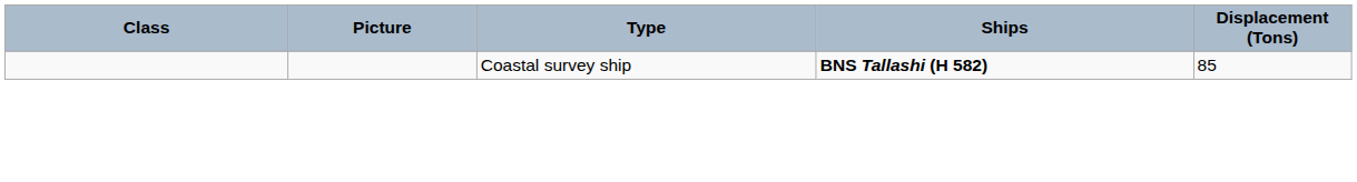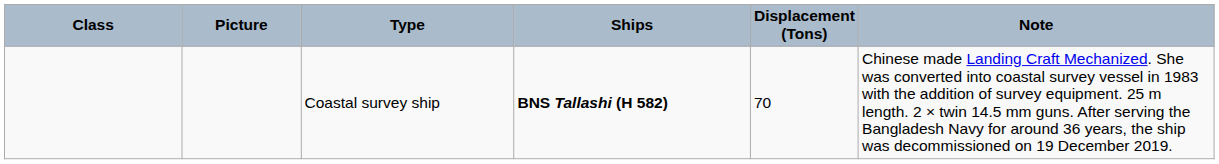 <table class="wikitable">
 <tr>
 <th style="color:black; background:#abc; width:15%;">Class</th>
 <th style="color:black; background:#abc; width:10%;">Picture</th>
 <th style="color:black; background:#abc; width:18%;">Type</th>
 <th style="color:black; background:#abc; width:20%;">Ships</th>
 <th style="color:black; background:#abc; width:7%;">Displacement (Tons)</th>
+<th style="color:black; background:#abc; width:30%;">Note</th>
 </tr>
 <tr>
 <td></td>
 <td></td>
 <td>Coastal survey ship</td>
 <td><strong>BNS <em>Tallashi</em> (H 582)</strong></td>
-<td>85</td>
+<td>70</td>
+<td>Chinese made <a href='#'>Landing Craft Mechanized</a>. She was converted into coastal survey vessel in 1983 with the addition of survey equipment. 25 m length. 2 × twin 14.5 mm guns. After serving the Bangladesh Navy for around 36 years, the ship was decommissioned on 19 December 2019.</td>
 </tr>
 </table>
